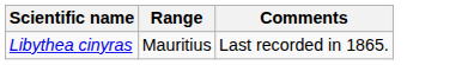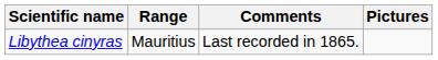 <table class="wikitable sortable">
 <tr>
 <th>Scientific name</th>
 <th>Range</th>
 <th class="unsortable">Comments</th>
+<th class="unsortable">Pictures</th>
 </tr>
 <tr>
 <td><em><a href='#'>Libythea cinyras</a></em></td>
 <td>Mauritius</td>
 <td>Last recorded in 1865.</td>
+<td></td>
 </tr>
 </table>
